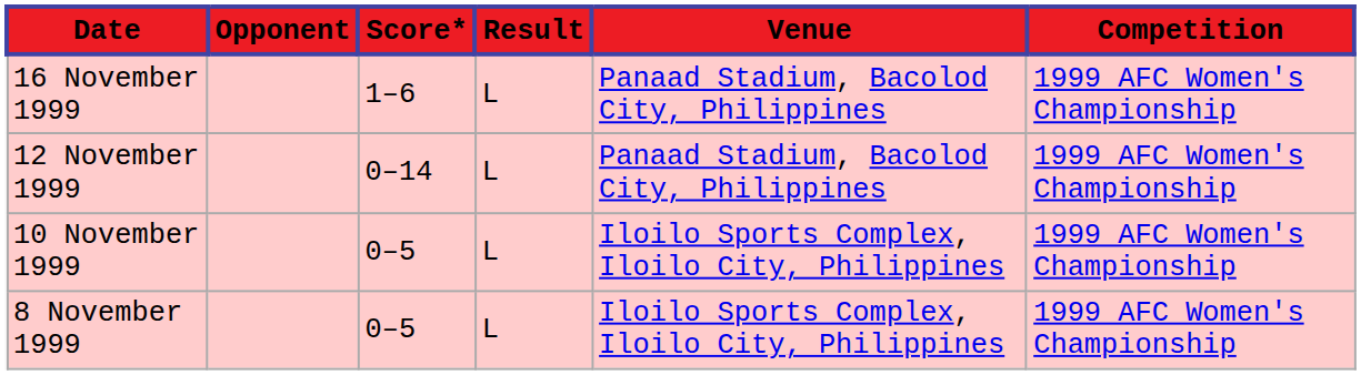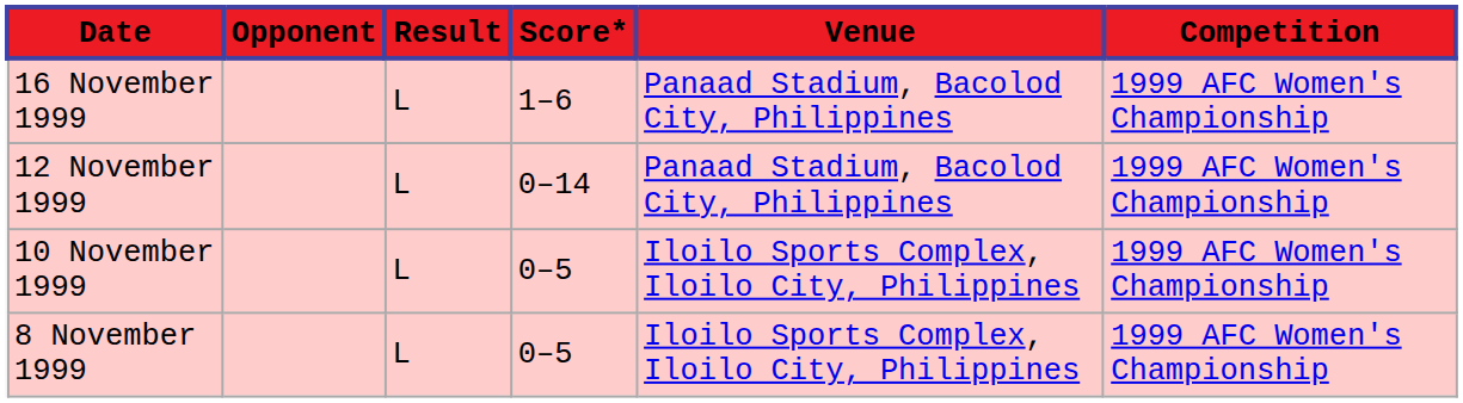 <table width=100% class="wikitable">
 <tr>
 <th style="background:#ED1C24;border: 2px solid #3F43A4;"><span>Date</span></th>
 <th style="background:#ED1C24;border: 2px solid #3F43A4;"><span>Opponent</span></th>
+<th style="background:#ED1C24;border: 2px solid #3F43A4;"><span>Result</span></th>
 <th style="background:#ED1C24;border: 2px solid #3F43A4;"><span>Score*</span></th>
-<th style="background:#ED1C24;border: 2px solid #3F43A4;"><span>Result</span></th>
 <th style="background:#ED1C24;border: 2px solid #3F43A4;"><span>Venue</span></th>
 <th style="background:#ED1C24;border: 2px solid #3F43A4;"><span>Competition</span></th>
 </tr>
 <tr bgcolor=#FFCCCC>
 <td>16 November 1999</td>
 <td></td>
+<td>L</td>
 <td>1–6</td>
-<td>L</td>
 <td> <a href='#'>Panaad Stadium</a>, <a href='#'>Bacolod City, Philippines</a></td>
 <td><a href='#'>1999 AFC Women's Championship</a></td>
 </tr>
 <tr bgcolor=#FFCCCC>
 <td>12 November 1999</td>
 <td></td>
+<td>L</td>
 <td>0–14</td>
-<td>L</td>
 <td> <a href='#'>Panaad Stadium</a>, <a href='#'>Bacolod City, Philippines</a></td>
 <td><a href='#'>1999 AFC Women's Championship</a></td>
 </tr>
 <tr bgcolor=#FFCCCC>
 <td>10 November 1999</td>
 <td></td>
+<td>L</td>
 <td>0–5</td>
-<td>L</td>
 <td> <a href='#'>Iloilo Sports Complex</a>, <a href='#'>Iloilo City, Philippines</a></td>
 <td><a href='#'>1999 AFC Women's Championship</a></td>
 </tr>
 <tr bgcolor=#FFCCCC>
 <td>8 November 1999</td>
 <td></td>
+<td>L</td>
 <td>0–5</td>
-<td>L</td>
 <td> <a href='#'>Iloilo Sports Complex</a>, <a href='#'>Iloilo City, Philippines</a></td>
 <td><a href='#'>1999 AFC Women's Championship</a></td>
 </tr>
 </table>
